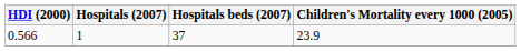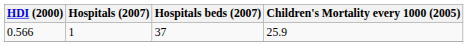 <table class="wikitable" border="1">
 <tr>
 <th><a href='#'>HDI</a> (2000)</th>
 <th>Hospitals (2007)</th>
 <th>Hospitals beds (2007)</th>
 <th>Children's Mortality every 1000 (2005)</th>
 </tr>
 <tr>
 <td>0.566</td>
 <td>1</td>
 <td>37</td>
-<td>23.9</td>
+<td>25.9</td>
 </tr>
 <tr>
 </tr>
 </table>
